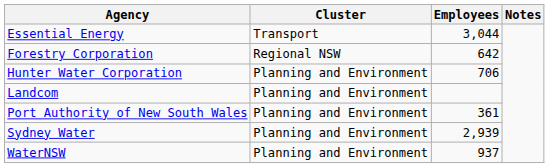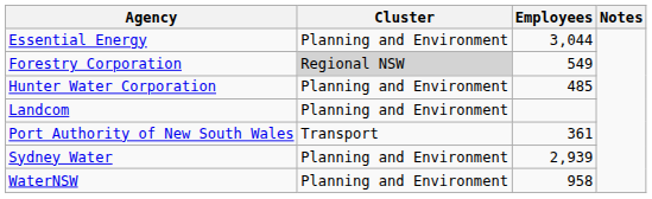 <table class="wikitable sortable">
 <tr>
 <th>Agency</th>
 <th>Cluster</th>
 <th>Employees</th>
 <th>Notes</th>
 </tr>
 <tr>
 <td><a href='#'>Essential Energy</a></td>
-<td>Transport</td>
+<td>Planning and Environment</td>
 <td align=right>3,044</td>
 </tr>
 <tr>
 <td><a href='#'>Forestry Corporation</a></td>
-<td>Regional NSW</td>
-<td align=right>642</td>
+<td style="background: lightgrey;">Regional NSW</td>
+<td align=right>549</td>
 </tr>
 <tr>
 <td><a href='#'>Hunter Water Corporation</a></td>
 <td>Planning and Environment</td>
-<td align=right>706</td>
+<td align=right>485</td>
 </tr>
 <tr>
 <td><a href='#'>Landcom</a></td>
 <td>Planning and Environment</td>
 <td align=right></td>
 </tr>
 <tr>
 <td><a href='#'>Port Authority of New South Wales</a></td>
-<td>Planning and Environment</td>
+<td>Transport</td>
 <td align=right>361</td>
 </tr>
 <tr>
 <td><a href='#'>Sydney Water</a></td>
 <td>Planning and Environment</td>
 <td align=right>2,939</td>
 </tr>
 <tr>
 <td><a href='#'>WaterNSW</a></td>
 <td>Planning and Environment</td>
-<td align=right>937</td>
+<td align=right>958</td>
 </tr>
 </table>
